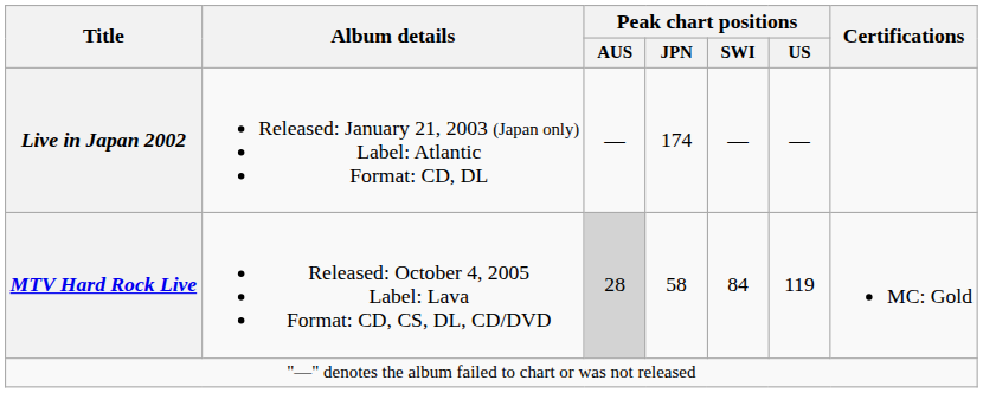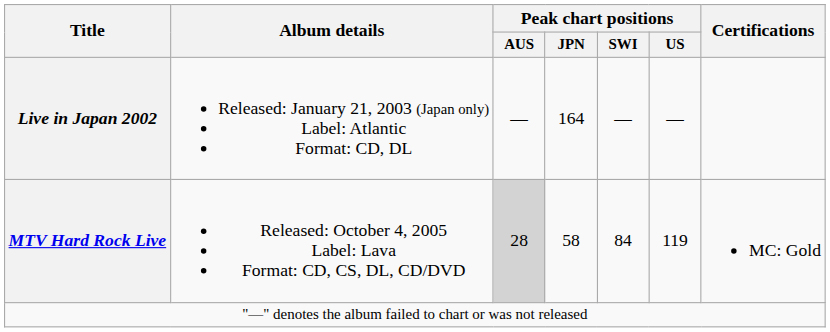 <table class="wikitable plainrowheaders" style="text-align:center;">
 <tr>
 <th scope="col" rowspan="2">Title</th>
 <th scope="col" rowspan="2">Album details</th>
 <th scope="col" colspan="4">Peak chart positions</th>
 <th scope="col" rowspan="2">Certifications</th>
 </tr>
 <tr>
 <th scope="col" style="width:3em;font-size:85%;">AUS<br></th>
 <th scope="col" style="width:3em;font-size:85%;">JPN<br></th>
 <th scope="col" style="width:3em;font-size:85%;">SWI<br></th>
 <th scope="col" style="width:3em;font-size:85%;">US<br></th>
 </tr>
 <tr>
 <th scope="row"><em>Live in Japan 2002</em></th>
 <td><br><ul><li>Released: January 21, 2003 <small>(Japan only)</small></li><li>Label: Atlantic</li><li>Format: CD, DL</li></ul></td>
 <td>—</td>
-<td>174</td>
+<td>164</td>
 <td>—</td>
 <td>—</td>
 <td></td>
 </tr>
 <tr>
 <th scope="row"><em><a href='#'>MTV Hard Rock Live</a></em></th>
 <td><br><ul><li>Released: October 4, 2005</li><li>Label: Lava</li><li>Format: CD, CS, DL, CD/DVD</li></ul></td>
 <td style="background: lightgrey;">28</td>
 <td>58</td>
 <td>84</td>
 <td>119</td>
 <td><br><ul><li>MC: Gold</li></ul></td>
 </tr>
 <tr>
 <td colspan="30" style="font-size:85%">"—" denotes the album failed to chart or was not released</td>
 </tr>
 </table>
